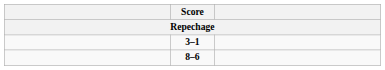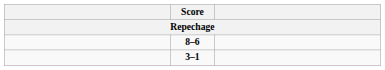 <table class="wikitable" style="text-align: left;">
 <tr>
 <th align="right" width="270"></th>
 <th width="65">Score</th>
 <th align="left" width="270"></th>
 </tr>
 <tr>
 <th colspan="3">Repechage</th>
 </tr>
 <tr>
 <td><strong></strong></td>
-<td align=center><strong>3–1</strong></td>
+<td align=center><strong>8–6</strong></td>
 <td></td>
 </tr>
 <tr>
 <td><strong></strong></td>
-<td align=center><strong>8–6</strong></td>
+<td align=center><strong>3–1</strong></td>
 <td></td>
 </tr>
 </table>
